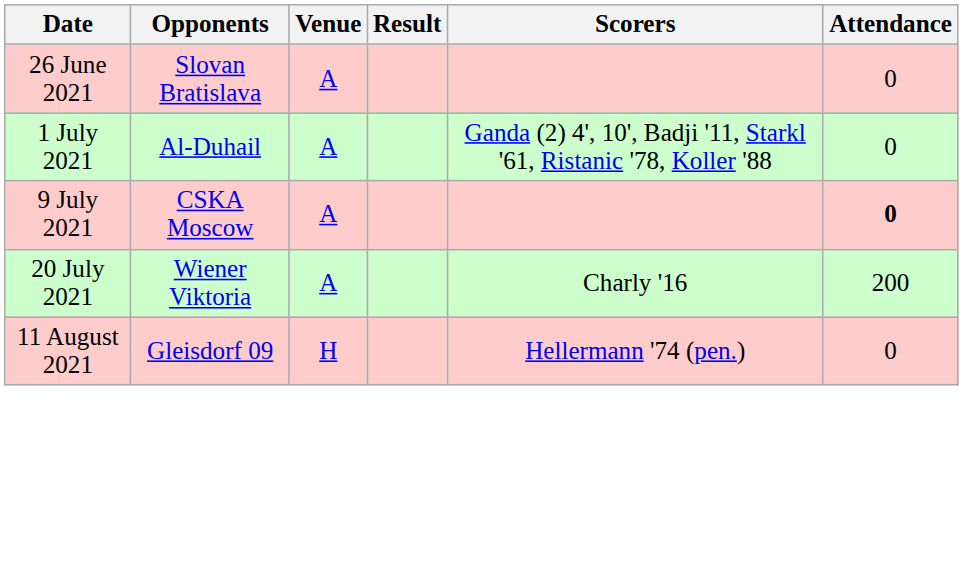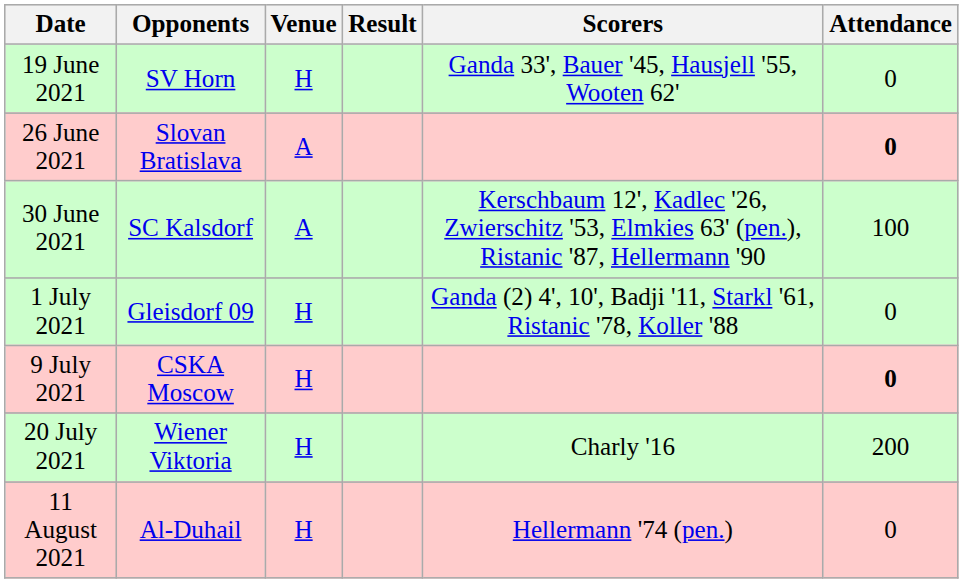 <table class="wikitable" style="text-align:center">
 <tr>
 <th>Date</th>
 <th>Opponents</th>
 <th>Venue</th>
 <th>Result</th>
 <th>Scorers</th>
 <th>Attendance</th>
 </tr>
+<tr bgcolor="#ccffcc">
+<td>19 June 2021</td>
+<td><a href='#'>SV Horn</a></td>
+<td><a href='#'>H</a></td>
+<td></td>
+<td><a href='#'>Ganda</a> 33', <a href='#'>Bauer</a> '45, <a href='#'>Hausjell</a> '55, <a href='#'>Wooten</a> 62'</td>
+<td>0</td>
+</tr>
 <tr bgcolor="#ffcccc">
 <td>26 June 2021</td>
 <td><a href='#'>Slovan Bratislava</a></td>
 <td><a href='#'>A</a></td>
 <td></td>
 <td></td>
-<td>0</td>
+<td><strong>0</strong></td>
+</tr>
+<tr bgcolor="#ccffcc">
+<td>30 June 2021</td>
+<td><a href='#'>SC Kalsdorf</a></td>
+<td><a href='#'>A</a></td>
+<td></td>
+<td><a href='#'>Kerschbaum</a> 12', <a href='#'>Kadlec</a> '26, <a href='#'>Zwierschitz</a> '53, <a href='#'>Elmkies</a> 63' (<a href='#'>pen.</a>), <a href='#'>Ristanic</a> '87, <a href='#'>Hellermann</a> '90</td>
+<td>100</td>
 </tr>
 <tr bgcolor="#ccffcc">
 <td>1 July 2021</td>
-<td><a href='#'>Al-Duhail</a></td>
-<td><a href='#'>A</a></td>
+<td><a href='#'>Gleisdorf 09</a></td>
+<td><a href='#'>H</a></td>
 <td></td>
 <td><a href='#'>Ganda</a> (2) 4', 10', Badji '11, <a href='#'>Starkl</a> '61, <a href='#'>Ristanic</a> '78, <a href='#'>Koller</a> '88</td>
 <td>0</td>
 </tr>
 <tr bgcolor="#ffcccc">
 <td>9 July 2021</td>
 <td><a href='#'>CSKA Moscow</a></td>
-<td><a href='#'>A</a></td>
+<td><a href='#'>H</a></td>
 <td></td>
 <td></td>
 <td><strong>0</strong></td>
 </tr>
 <tr bgcolor="#ccffcc">
 <td>20 July 2021</td>
 <td><a href='#'>Wiener Viktoria</a></td>
-<td><a href='#'>A</a></td>
+<td><a href='#'>H</a></td>
 <td></td>
 <td>Charly '16</td>
 <td>200</td>
 </tr>
 <tr bgcolor="#ffcccc">
 <td>11 August 2021</td>
-<td><a href='#'>Gleisdorf 09</a></td>
+<td><a href='#'>Al-Duhail</a></td>
 <td><a href='#'>H</a></td>
 <td></td>
 <td><a href='#'>Hellermann</a> '74 (<a href='#'>pen.</a>)</td>
 <td>0</td>
 </tr>
 </table>
